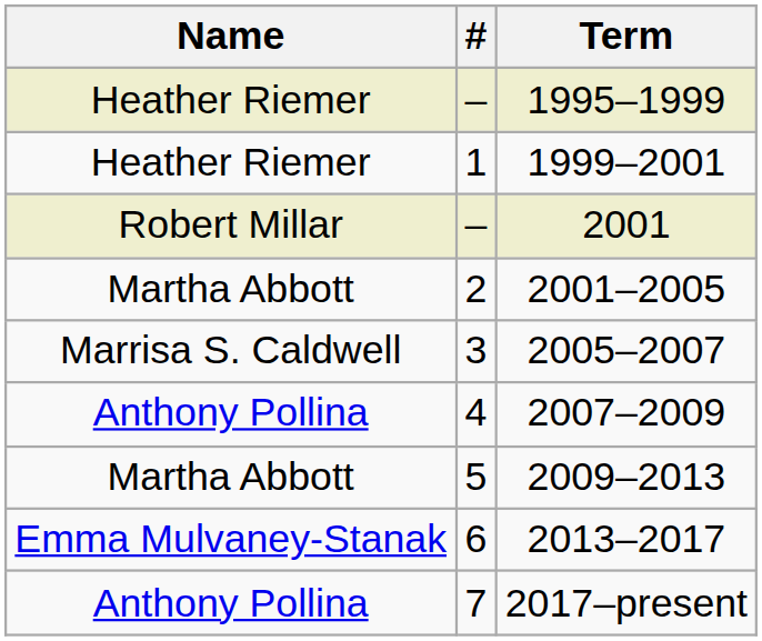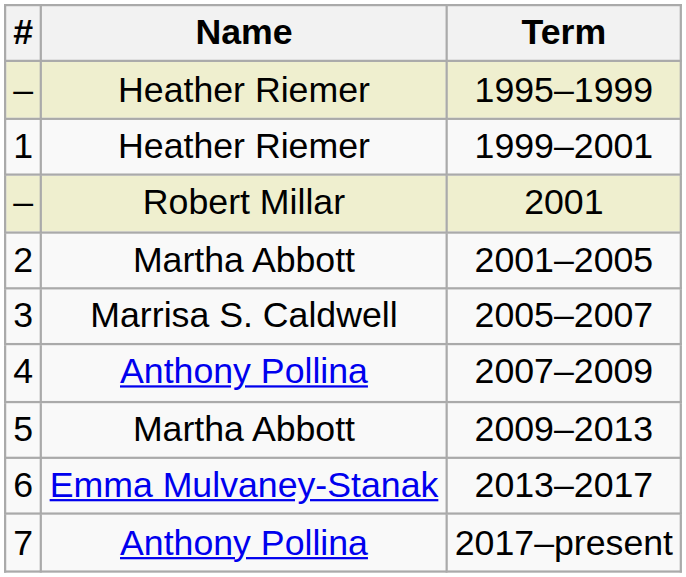 <table class="wikitable" style="text-align:center";>
 <tr>
+<th>#</th>
 <th>Name</th>
-<th>#</th>
 <th>Term</th>
 </tr>
 <tr style="background:#EFEFCF;">
+<td>–</td>
 <td>Heather Riemer<br></td>
-<td>–</td>
 <td>1995–1999</td>
 </tr>
 <tr>
+<td>1</td>
 <td>Heather Riemer</td>
-<td>1</td>
 <td>1999–2001</td>
 </tr>
 <tr style="background:#EFEFCF;">
+<td>–</td>
 <td>Robert Millar<br></td>
-<td>–</td>
 <td>2001</td>
 </tr>
 <tr>
+<td>2</td>
 <td>Martha Abbott</td>
-<td>2</td>
 <td>2001–2005</td>
 </tr>
 <tr>
+<td>3</td>
 <td>Marrisa S. Caldwell</td>
-<td>3</td>
 <td>2005–2007</td>
 </tr>
 <tr>
+<td>4</td>
 <td><a href='#'>Anthony Pollina</a></td>
-<td>4</td>
 <td>2007–2009</td>
 </tr>
 <tr>
+<td>5</td>
 <td>Martha Abbott</td>
-<td>5</td>
 <td>2009–2013</td>
 </tr>
 <tr>
+<td>6</td>
 <td><a href='#'>Emma Mulvaney-Stanak</a></td>
-<td>6</td>
 <td>2013–2017</td>
 </tr>
 <tr>
+<td>7</td>
 <td><a href='#'>Anthony Pollina</a></td>
-<td>7</td>
 <td>2017–present</td>
 </tr>
 </table>
